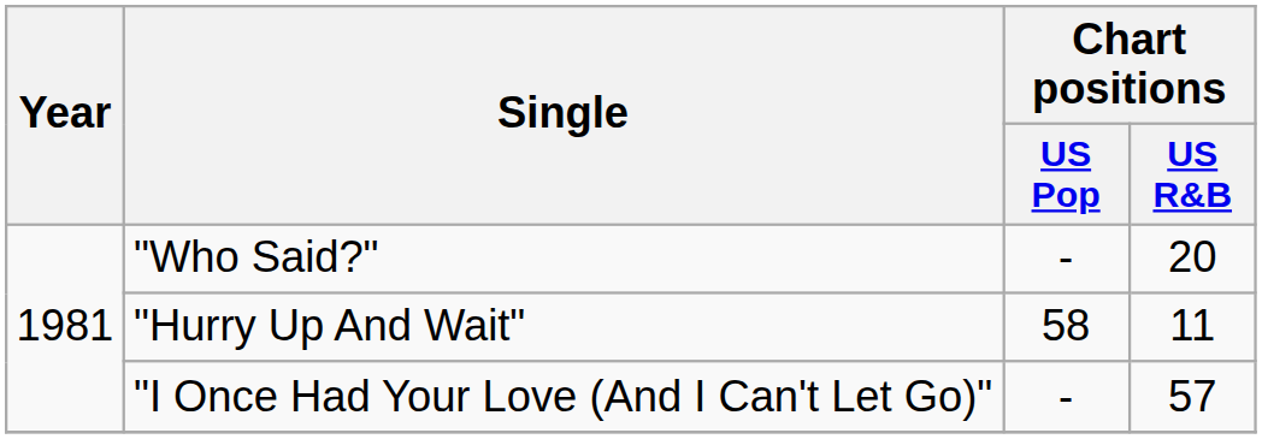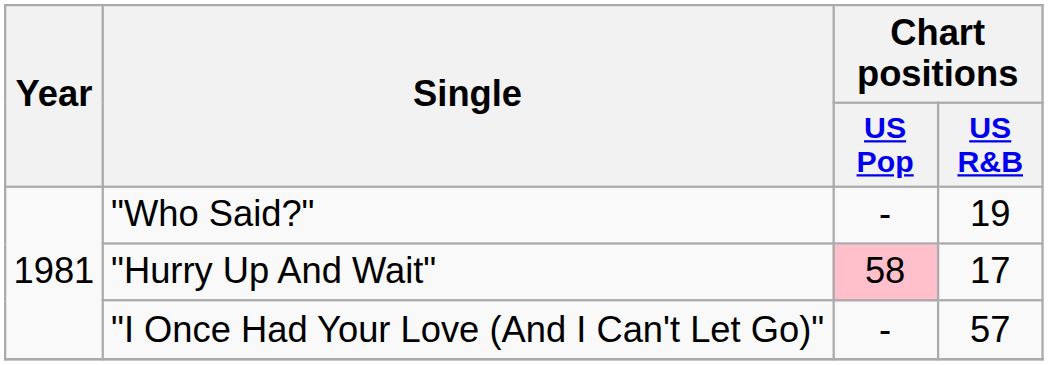 <table class="wikitable" style="text-align:center;">
 <tr>
 <th rowspan="2">Year</th>
 <th rowspan="2">Single</th>
 <th colspan="2">Chart positions</th>
 </tr>
 <tr style="font-size:smaller;">
 <th width="40"><a href='#'>US<br>Pop</a></th>
 <th width="40"><a href='#'>US<br>R&B</a></th>
 </tr>
 <tr>
 <td rowspan="3">1981</td>
 <td align="left">"Who Said?"</td>
 <td>-</td>
-<td>20</td>
+<td>19</td>
 </tr>
 <tr>
 <td align="left">"Hurry Up And Wait"</td>
-<td>58</td>
-<td>11</td>
+<td style="background: pink;">58</td>
+<td>17</td>
 </tr>
 <tr>
 <td align="left">"I Once Had Your Love (And I Can't Let Go)"</td>
 <td>-</td>
 <td>57</td>
 </tr>
 <tr>
 </tr>
 </table>
